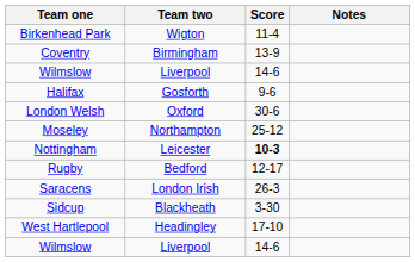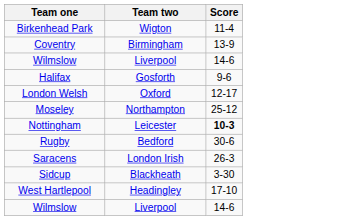 <table class="wikitable" style="text-align: center">
 <tr>
 <th width=150>Team one</th>
 <th width=150>Team two</th>
 <th width=50>Score</th>
-<th width=150>Notes</th>
 </tr>
 <tr>
 <td><a href='#'>Birkenhead Park</a></td>
 <td><a href='#'>Wigton</a></td>
 <td>11-4</td>
-<td></td>
 </tr>
 <tr>
 <td><a href='#'>Coventry</a></td>
 <td><a href='#'>Birmingham</a></td>
 <td>13-9</td>
-<td></td>
 </tr>
 <tr>
 <td><a href='#'>Wilmslow</a></td>
 <td><a href='#'>Liverpool</a></td>
 <td>14-6</td>
-<td></td>
 </tr>
 <tr>
 <td><a href='#'>Halifax</a></td>
 <td><a href='#'>Gosforth</a></td>
 <td>9-6</td>
-<td></td>
 </tr>
 <tr>
 <td><a href='#'>London Welsh</a></td>
 <td><a href='#'>Oxford</a></td>
-<td>30-6</td>
-<td></td>
+<td>12-17</td>
 </tr>
 <tr>
 <td><a href='#'>Moseley</a></td>
 <td><a href='#'>Northampton</a></td>
 <td>25-12</td>
-<td></td>
 </tr>
 <tr>
 <td><a href='#'>Nottingham</a></td>
 <td><a href='#'>Leicester</a></td>
 <td><strong>10-3</strong></td>
-<td></td>
 </tr>
 <tr>
 <td><a href='#'>Rugby</a></td>
 <td><a href='#'>Bedford</a></td>
-<td>12-17</td>
-<td></td>
+<td>30-6</td>
 </tr>
 <tr>
 <td><a href='#'>Saracens</a></td>
 <td><a href='#'>London Irish</a></td>
 <td>26-3</td>
-<td></td>
 </tr>
 <tr>
 <td><a href='#'>Sidcup</a></td>
 <td><a href='#'>Blackheath</a></td>
 <td>3-30</td>
-<td></td>
 </tr>
 <tr>
 <td><a href='#'>West Hartlepool</a></td>
 <td><a href='#'>Headingley</a></td>
 <td>17-10</td>
-<td></td>
 </tr>
 <tr>
 <td><a href='#'>Wilmslow</a></td>
 <td><a href='#'>Liverpool</a></td>
 <td>14-6</td>
-<td></td>
 </tr>
 </table>
